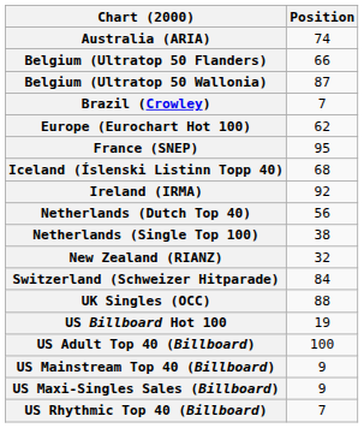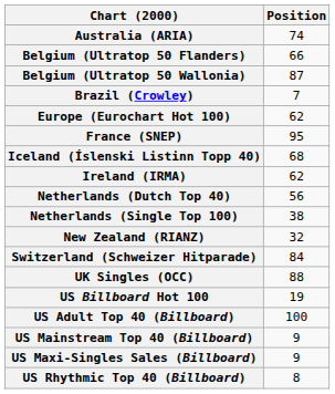 <table class="wikitable sortable plainrowheaders">
 <tr>
 <th>Chart (2000)</th>
 <th>Position</th>
 </tr>
 <tr>
 <th scope="row">Australia (ARIA)</th>
 <td align="center">74</td>
 </tr>
 <tr>
 <th scope="row">Belgium (Ultratop 50 Flanders)</th>
 <td align="center">66</td>
 </tr>
 <tr>
 <th scope="row">Belgium (Ultratop 50 Wallonia)</th>
 <td align="center">87</td>
 </tr>
 <tr>
 <th scope="row">Brazil (<a href='#'>Crowley</a>)</th>
 <td align="center">7</td>
 </tr>
 <tr>
 <th scope="row">Europe (Eurochart Hot 100)</th>
 <td align="center">62</td>
 </tr>
 <tr>
 <th scope="row">France (SNEP)</th>
 <td align="center">95</td>
 </tr>
 <tr>
 <th scope="row">Iceland (Íslenski Listinn Topp 40)</th>
 <td align="center">68</td>
 </tr>
 <tr>
 <th scope="row">Ireland (IRMA)</th>
-<td align="center">92</td>
+<td align="center">62</td>
 </tr>
 <tr>
 <th scope="row">Netherlands (Dutch Top 40)</th>
 <td align="center">56</td>
 </tr>
 <tr>
 <th scope="row">Netherlands (Single Top 100)</th>
 <td align="center">38</td>
 </tr>
 <tr>
 <th scope="row">New Zealand (RIANZ)</th>
 <td align="center">32</td>
 </tr>
 <tr>
 <th scope="row">Switzerland (Schweizer Hitparade)</th>
 <td align="center">84</td>
 </tr>
 <tr>
 <th scope="row">UK Singles (OCC)</th>
 <td align="center">88</td>
 </tr>
 <tr>
 <th scope="row">US <em>Billboard</em> Hot 100</th>
 <td align="center">19</td>
 </tr>
 <tr>
 <th scope="row">US Adult Top 40 (<em>Billboard</em>)</th>
 <td align="center">100</td>
 </tr>
 <tr>
 <th scope="row">US Mainstream Top 40 (<em>Billboard</em>)</th>
 <td align="center">9</td>
 </tr>
 <tr>
 <th scope="row">US Maxi-Singles Sales (<em>Billboard</em>)</th>
 <td align="center">9</td>
 </tr>
 <tr>
 <th scope="row">US Rhythmic Top 40 (<em>Billboard</em>)</th>
-<td align="center">7</td>
+<td align="center">8</td>
 </tr>
 </table>
